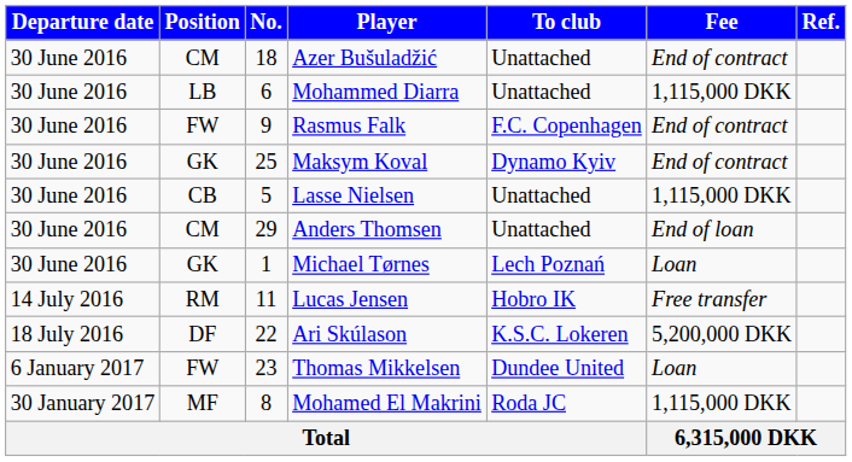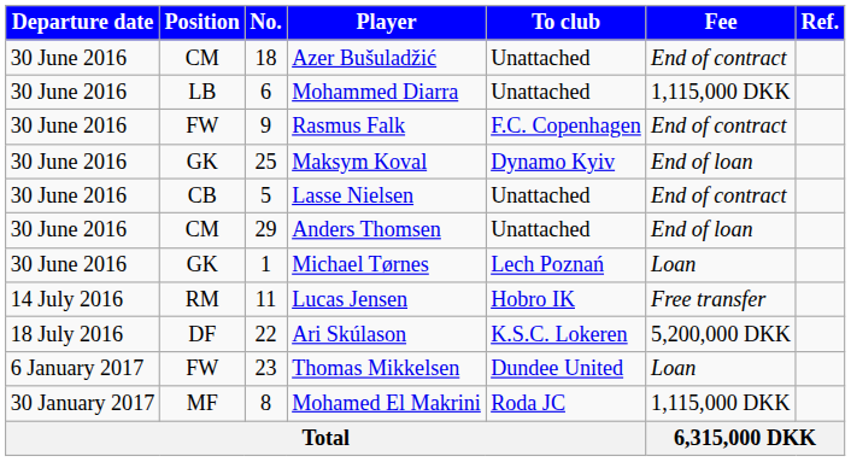 <table class="wikitable sortable">
 <tr>
 <th style="background:#0000ff; color:white;"><strong>Departure date</strong></th>
 <th style="background:#0000ff; color:white;"><strong>Position</strong></th>
 <th style="background:#0000ff; color:white;"><strong>No.</strong></th>
 <th style="background:#0000ff; color:white;"><strong>Player</strong></th>
 <th style="background:#0000ff; color:white;"><strong>To club</strong></th>
 <th style="background:#0000ff; color:white;"><strong>Fee</strong></th>
 <th style="background:#0000ff; color:white;"><strong>Ref.</strong></th>
 </tr>
 <tr>
 <td>30 June 2016</td>
 <td style="text-align:center;">CM</td>
 <td style="text-align:center;">18</td>
 <td style="text-align:left;"> <a href='#'>Azer Bušuladžić</a></td>
 <td style="text-align:left;">Unattached</td>
 <td><em>End of contract</em></td>
 <td></td>
 </tr>
 <tr>
 <td>30 June 2016</td>
 <td style="text-align:center;">LB</td>
 <td style="text-align:center;">6</td>
 <td style="text-align:left;"> <a href='#'>Mohammed Diarra</a></td>
 <td style="text-align:left;">Unattached</td>
 <td>1,115,000 DKK</td>
 <td></td>
 </tr>
 <tr>
 <td>30 June 2016</td>
 <td style="text-align:center;">FW</td>
 <td style="text-align:center;">9</td>
 <td style="text-align:left;"> <a href='#'>Rasmus Falk</a></td>
 <td style="text-align:left;"> <a href='#'>F.C. Copenhagen</a></td>
 <td><em>End of contract</em></td>
 <td></td>
 </tr>
 <tr>
 <td>30 June 2016</td>
 <td style="text-align:center;">GK</td>
 <td style="text-align:center;">25</td>
 <td style="text-align:left;"> <a href='#'>Maksym Koval</a></td>
 <td style="text-align:left;"> <a href='#'>Dynamo Kyiv</a></td>
-<td><em>End of contract</em></td>
+<td><em>End of loan</em></td>
 <td></td>
 </tr>
 <tr>
 <td>30 June 2016</td>
 <td style="text-align:center;">CB</td>
 <td style="text-align:center;">5</td>
 <td style="text-align:left;"> <a href='#'>Lasse Nielsen</a></td>
 <td style="text-align:left;">Unattached</td>
-<td>1,115,000 DKK</td>
+<td><em>End of contract</em></td>
 <td></td>
 </tr>
 <tr>
 <td>30 June 2016</td>
 <td style="text-align:center;">CM</td>
 <td style="text-align:center;">29</td>
 <td style="text-align:left;"> <a href='#'>Anders Thomsen</a></td>
 <td style="text-align:left;">Unattached</td>
 <td><em>End of loan</em></td>
 <td></td>
 </tr>
 <tr>
 <td>30 June 2016</td>
 <td style="text-align:center;">GK</td>
 <td style="text-align:center;">1</td>
 <td style="text-align:left;"> <a href='#'>Michael Tørnes</a></td>
 <td style="text-align:left;"> <a href='#'>Lech Poznań</a></td>
 <td><em>Loan</em></td>
 <td></td>
 </tr>
 <tr>
 <td>14 July 2016</td>
 <td style="text-align:center;">RM</td>
 <td style="text-align:center;">11</td>
 <td style="text-align:left;"> <a href='#'>Lucas Jensen</a></td>
 <td style="text-align:left;"> <a href='#'>Hobro IK</a></td>
 <td><em>Free transfer</em></td>
 <td></td>
 </tr>
 <tr>
 <td>18 July 2016</td>
 <td style="text-align:center;">DF</td>
 <td style="text-align:center;">22</td>
 <td style="text-align:left;"> <a href='#'>Ari Skúlason</a></td>
 <td style="text-align:left;"> <a href='#'>K.S.C. Lokeren</a></td>
 <td>5,200,000 DKK</td>
 <td></td>
 </tr>
 <tr>
 <td>6 January 2017</td>
 <td style="text-align:center;">FW</td>
 <td style="text-align:center;">23</td>
 <td style="text-align:left;"> <a href='#'>Thomas Mikkelsen</a></td>
 <td style="text-align:left;"> <a href='#'>Dundee United</a></td>
 <td><em>Loan</em></td>
 <td></td>
 </tr>
 <tr>
 <td>30 January 2017</td>
 <td style="text-align:center;">MF</td>
 <td style="text-align:center;">8</td>
 <td style="text-align:left;"> <a href='#'>Mohamed El Makrini</a></td>
 <td style="text-align:left;"> <a href='#'>Roda JC</a></td>
 <td>1,115,000 DKK</td>
 <td></td>
 </tr>
 <tr>
 <th colspan="5">Total</th>
 <th colspan="2">6,315,000 DKK</th>
 </tr>
 </table>
